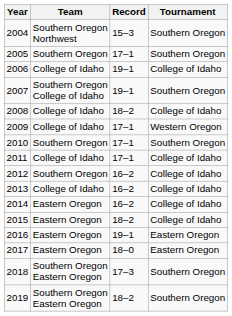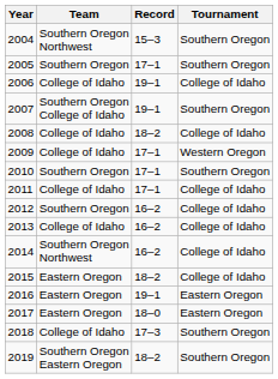 <table class="wikitable">
 <tr>
 <th>Year</th>
 <th>Team</th>
 <th>Record</th>
 <th>Tournament</th>
 </tr>
 <tr>
 <td>2004</td>
 <td>Southern Oregon<br>Northwest</td>
 <td>15–3</td>
 <td>Southern Oregon</td>
 </tr>
 <tr>
 <td>2005</td>
 <td>Southern Oregon</td>
 <td>17–1</td>
 <td>Southern Oregon</td>
 </tr>
 <tr>
 <td>2006</td>
 <td>College of Idaho</td>
 <td>19–1</td>
 <td>College of Idaho</td>
 </tr>
 <tr>
 <td>2007</td>
 <td>Southern Oregon<br>College of Idaho</td>
 <td>19–1</td>
 <td>Southern Oregon</td>
 </tr>
 <tr>
 <td>2008</td>
 <td>College of Idaho</td>
 <td>18–2</td>
 <td>College of Idaho</td>
 </tr>
 <tr>
 <td>2009</td>
 <td>College of Idaho</td>
 <td>17–1</td>
 <td>Western Oregon</td>
 </tr>
 <tr>
 <td>2010</td>
 <td>Southern Oregon</td>
 <td>17–1</td>
 <td>Southern Oregon</td>
 </tr>
 <tr>
 <td>2011</td>
 <td>College of Idaho</td>
 <td>17–1</td>
 <td>College of Idaho</td>
 </tr>
 <tr>
 <td>2012</td>
 <td>Southern Oregon</td>
 <td>16–2</td>
 <td>College of Idaho</td>
 </tr>
 <tr>
 <td>2013</td>
 <td>College of Idaho</td>
 <td>16–2</td>
 <td>College of Idaho</td>
 </tr>
 <tr>
 <td>2014</td>
-<td>Eastern Oregon</td>
+<td>Southern Oregon<br>Northwest</td>
 <td>16–2</td>
 <td>College of Idaho</td>
 </tr>
 <tr>
 <td>2015</td>
 <td>Eastern Oregon</td>
 <td>18–2</td>
 <td>College of Idaho</td>
 </tr>
 <tr>
 <td>2016</td>
 <td>Eastern Oregon</td>
 <td>19–1</td>
 <td>Eastern Oregon</td>
 </tr>
 <tr>
 <td>2017</td>
 <td>Eastern Oregon</td>
 <td>18–0</td>
 <td>Eastern Oregon</td>
 </tr>
 <tr>
 <td>2018</td>
-<td>Southern Oregon<br>Eastern Oregon</td>
+<td>College of Idaho</td>
 <td>17–3</td>
 <td>Southern Oregon</td>
 </tr>
 <tr>
 <td>2019</td>
 <td>Southern Oregon<br>Eastern Oregon</td>
 <td>18–2</td>
 <td>Southern Oregon</td>
 </tr>
 </table>
